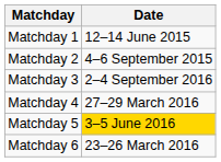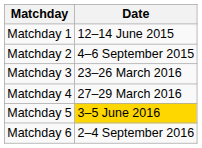 <table class="wikitable">
 <tr>
 <th>Matchday</th>
 <th>Date</th>
 </tr>
 <tr>
 <td>Matchday 1</td>
 <td>12–14 June 2015</td>
 </tr>
 <tr>
 <td>Matchday 2</td>
 <td>4–6 September 2015</td>
 </tr>
 <tr>
 <td>Matchday 3</td>
-<td>2–4 September 2016</td>
+<td>23–26 March 2016</td>
 </tr>
 <tr>
 <td>Matchday 4</td>
 <td>27–29 March 2016</td>
 </tr>
 <tr>
 <td>Matchday 5</td>
 <td style="background: gold;">3–5 June 2016</td>
 </tr>
 <tr>
 <td>Matchday 6</td>
-<td>23–26 March 2016</td>
+<td>2–4 September 2016</td>
 </tr>
 </table>
